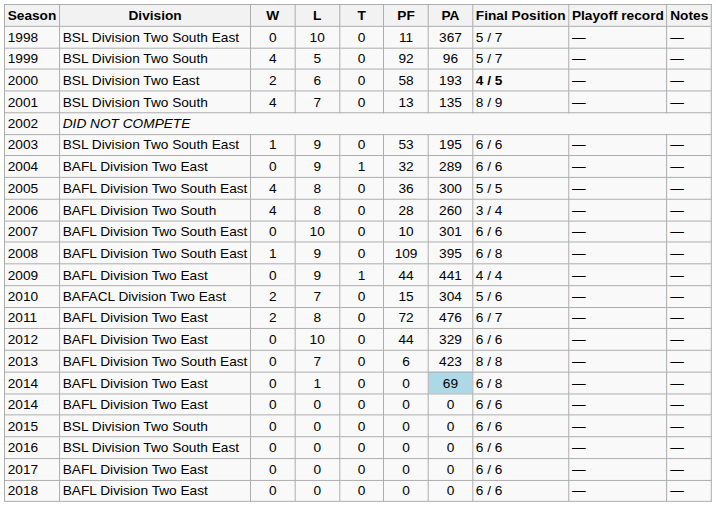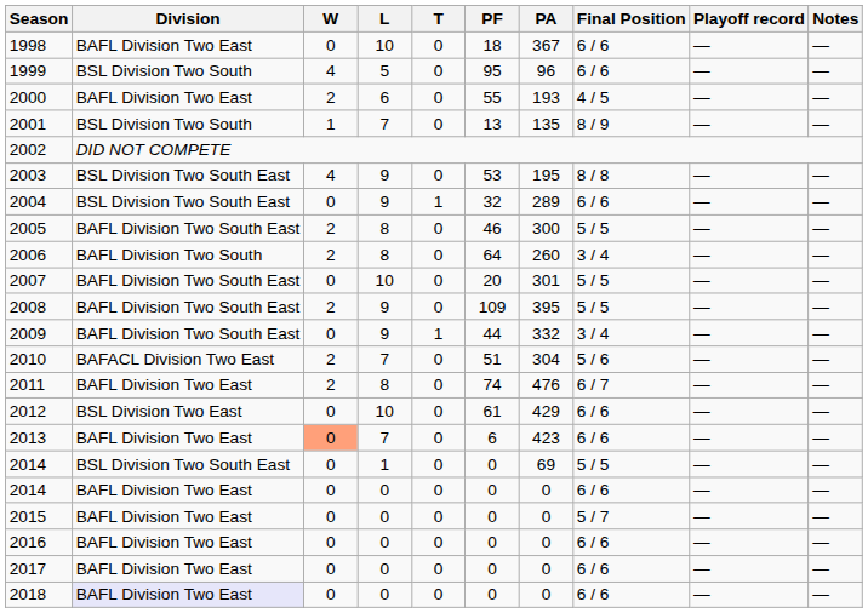 <table class="wikitable" style="font-size: 90%;">
 <tr>
 <th>Season</th>
 <th>Division</th>
 <th width="40px">W</th>
 <th width="40px">L</th>
 <th width="40px">T</th>
 <th width="40px">PF</th>
 <th width="40px">PA</th>
 <th>Final Position</th>
 <th>Playoff record</th>
 <th>Notes</th>
 </tr>
 <tr>
 <td>1998</td>
-<td>BSL Division Two South East</td>
+<td>BAFL Division Two East</td>
 <td align="center">0</td>
 <td align="center">10</td>
 <td align="center">0</td>
-<td align="center">11</td>
+<td align="center">18</td>
 <td align="center">367</td>
-<td>5 / 7</td>
+<td>6 / 6</td>
 <td>—</td>
 <td>—</td>
 </tr>
 <tr>
 <td>1999</td>
 <td>BSL Division Two South</td>
 <td align="center">4</td>
 <td align="center">5</td>
 <td align="center">0</td>
-<td align="center">92</td>
+<td align="center">95</td>
 <td align="center">96</td>
-<td>5 / 7</td>
+<td>6 / 6</td>
 <td>—</td>
 <td>—</td>
 </tr>
 <tr>
 <td>2000</td>
-<td>BSL Division Two East</td>
+<td>BAFL Division Two East</td>
 <td align="center">2</td>
 <td align="center">6</td>
 <td align="center">0</td>
-<td align="center">58</td>
+<td align="center">55</td>
 <td align="center">193</td>
-<td><strong>4 / 5</strong></td>
+<td>4 / 5</td>
 <td>—</td>
 <td>—</td>
 </tr>
 <tr>
 <td>2001</td>
 <td>BSL Division Two South</td>
-<td align="center">4</td>
+<td align="center">1</td>
 <td align="center">7</td>
 <td align="center">0</td>
 <td align="center">13</td>
 <td align="center">135</td>
 <td>8 / 9</td>
 <td>—</td>
 <td>—</td>
 </tr>
 <tr>
 <td>2002</td>
 <td colspan="9"><em>DID NOT COMPETE</em></td>
 </tr>
 <tr>
 <td>2003</td>
 <td>BSL Division Two South East</td>
-<td align="center">1</td>
+<td align="center">4</td>
 <td align="center">9</td>
 <td align="center">0</td>
 <td align="center">53</td>
 <td align="center">195</td>
-<td>6 / 6</td>
+<td>8 / 8</td>
 <td>—</td>
 <td>—</td>
 </tr>
 <tr>
 <td>2004</td>
-<td>BAFL Division Two East</td>
+<td>BSL Division Two South East</td>
 <td align="center">0</td>
 <td align="center">9</td>
 <td align="center">1</td>
 <td align="center">32</td>
 <td align="center">289</td>
 <td>6 / 6</td>
 <td>—</td>
 <td>—</td>
 </tr>
 <tr>
 <td>2005</td>
 <td>BAFL Division Two South East</td>
-<td align="center">4</td>
+<td align="center">2</td>
 <td align="center">8</td>
 <td align="center">0</td>
-<td align="center">36</td>
+<td align="center">46</td>
 <td align="center">300</td>
 <td>5 / 5</td>
 <td>—</td>
 <td>—</td>
 </tr>
 <tr>
 <td>2006</td>
 <td>BAFL Division Two South</td>
-<td align="center">4</td>
+<td align="center">2</td>
 <td align="center">8</td>
 <td align="center">0</td>
-<td align="center">28</td>
+<td align="center">64</td>
 <td align="center">260</td>
 <td>3 / 4</td>
 <td>—</td>
 <td>—</td>
 </tr>
 <tr>
 <td>2007</td>
 <td>BAFL Division Two South East</td>
 <td align="center">0</td>
 <td align="center">10</td>
 <td align="center">0</td>
-<td align="center">10</td>
+<td align="center">20</td>
 <td align="center">301</td>
-<td>6 / 6</td>
+<td>5 / 5</td>
 <td>—</td>
 <td>—</td>
 </tr>
 <tr>
 <td>2008</td>
 <td>BAFL Division Two South East</td>
-<td align="center">1</td>
+<td align="center">2</td>
 <td align="center">9</td>
 <td align="center">0</td>
 <td align="center">109</td>
 <td align="center">395</td>
-<td>6 / 8</td>
+<td>5 / 5</td>
 <td>—</td>
 <td>—</td>
 </tr>
 <tr>
 <td>2009</td>
-<td>BAFL Division Two East</td>
+<td>BAFL Division Two South East</td>
 <td align="center">0</td>
 <td align="center">9</td>
 <td align="center">1</td>
 <td align="center">44</td>
-<td align="center">441</td>
-<td>4 / 4</td>
+<td align="center">332</td>
+<td>3 / 4</td>
 <td>—</td>
 <td>—</td>
 </tr>
 <tr>
 <td>2010</td>
 <td>BAFACL Division Two East</td>
 <td align="center">2</td>
 <td align="center">7</td>
 <td align="center">0</td>
-<td align="center">15</td>
+<td align="center">51</td>
 <td align="center">304</td>
 <td>5 / 6</td>
 <td>—</td>
 <td>—</td>
 </tr>
 <tr>
 <td>2011</td>
 <td>BAFL Division Two East</td>
 <td align="center">2</td>
 <td align="center">8</td>
 <td align="center">0</td>
-<td align="center">72</td>
+<td align="center">74</td>
 <td align="center">476</td>
 <td>6 / 7</td>
 <td>—</td>
 <td>—</td>
 </tr>
 <tr>
 <td>2012</td>
-<td>BAFL Division Two East</td>
+<td>BSL Division Two East</td>
 <td align="center">0</td>
 <td align="center">10</td>
 <td align="center">0</td>
-<td align="center">44</td>
-<td align="center">329</td>
+<td align="center">61</td>
+<td align="center">429</td>
 <td>6 / 6</td>
 <td>—</td>
 <td>—</td>
 </tr>
 <tr>
 <td>2013</td>
-<td>BAFL Division Two South East</td>
-<td align="center">0</td>
+<td>BAFL Division Two East</td>
+<td align="center" style="background: lightsalmon;">0</td>
 <td align="center">7</td>
 <td align="center">0</td>
 <td align="center">6</td>
 <td align="center">423</td>
-<td>8 / 8</td>
+<td>6 / 6</td>
 <td>—</td>
 <td>—</td>
 </tr>
 <tr>
 <td>2014</td>
-<td>BAFL Division Two East</td>
+<td>BSL Division Two South East</td>
 <td align="center">0</td>
 <td align="center">1</td>
 <td align="center">0</td>
 <td align="center">0</td>
-<td align="center" style="background: lightblue;">69</td>
-<td>6 / 8</td>
+<td align="center">69</td>
+<td>5 / 5</td>
 <td>—</td>
 <td>—</td>
 </tr>
 <tr>
 <td>2014</td>
 <td>BAFL Division Two East</td>
 <td align="center">0</td>
 <td align="center">0</td>
 <td align="center">0</td>
 <td align="center">0</td>
 <td align="center">0</td>
 <td>6 / 6</td>
 <td>—</td>
 <td>—</td>
 </tr>
 <tr>
 <td>2015</td>
-<td>BSL Division Two South</td>
+<td>BAFL Division Two East</td>
 <td align="center">0</td>
 <td align="center">0</td>
 <td align="center">0</td>
 <td align="center">0</td>
 <td align="center">0</td>
-<td>6 / 6</td>
+<td>5 / 7</td>
 <td>—</td>
 <td>—</td>
 </tr>
 <tr>
 <td>2016</td>
-<td>BSL Division Two South East</td>
+<td>BAFL Division Two East</td>
 <td align="center">0</td>
 <td align="center">0</td>
 <td align="center">0</td>
 <td align="center">0</td>
 <td align="center">0</td>
 <td>6 / 6</td>
 <td>—</td>
 <td>—</td>
 </tr>
 <tr>
 <td>2017</td>
 <td>BAFL Division Two East</td>
 <td align="center">0</td>
 <td align="center">0</td>
 <td align="center">0</td>
 <td align="center">0</td>
 <td align="center">0</td>
 <td>6 / 6</td>
 <td>—</td>
 <td>—</td>
 </tr>
 <tr>
 <td>2018</td>
-<td>BAFL Division Two East</td>
+<td style="background: lavender;">BAFL Division Two East</td>
 <td align="center">0</td>
 <td align="center">0</td>
 <td align="center">0</td>
 <td align="center">0</td>
 <td align="center">0</td>
 <td>6 / 6</td>
 <td>—</td>
 <td>—</td>
 </tr>
 </table>
